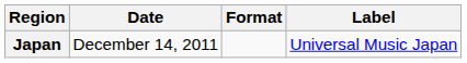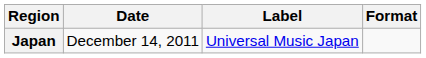 <table class="wikitable plainrowheaders">
 <tr>
 <th scope="col">Region</th>
 <th scope="col">Date</th>
+<th scope="col">Label</th>
 <th scope="col">Format</th>
-<th scope="col">Label</th>
 </tr>
 <tr>
 <th scope="row">Japan</th>
 <td>December 14, 2011</td>
+<td><a href='#'>Universal Music Japan</a></td>
 <td></td>
-<td><a href='#'>Universal Music Japan</a></td>
 </tr>
 </table>
